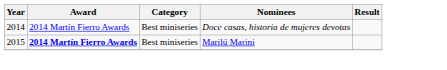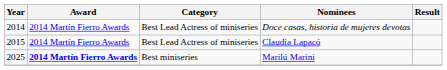 <table class="wikitable" style="font-size: 90%;">
 <tr>
 <th>Year</th>
 <th>Award</th>
 <th>Category</th>
 <th>Nominees</th>
 <th>Result</th>
 </tr>
 <tr>
 <td>2014</td>
 <td><a href='#'>2014 Martín Fierro Awards</a></td>
-<td>Best miniseries</td>
+<td>Best Lead Actress of miniseries</td>
 <td><em>Doce casas, historia de mujeres devotas</em></td>
 <td></td>
 </tr>
 <tr>
 <td>2015</td>
+<td><a href='#'>2014 Martín Fierro Awards</a></td>
+<td>Best Lead Actress of miniseries</td>
+<td><a href='#'>Claudia Lapacó</a></td>
+<td></td>
+</tr>
+<tr>
+<td>2025</td>
 <td><strong><a href='#'>2014 Martín Fierro Awards</a></strong></td>
 <td>Best miniseries</td>
 <td><a href='#'>Marilú Marini</a></td>
 <td></td>
 </tr>
 <tr>
 </tr>
 </table>
